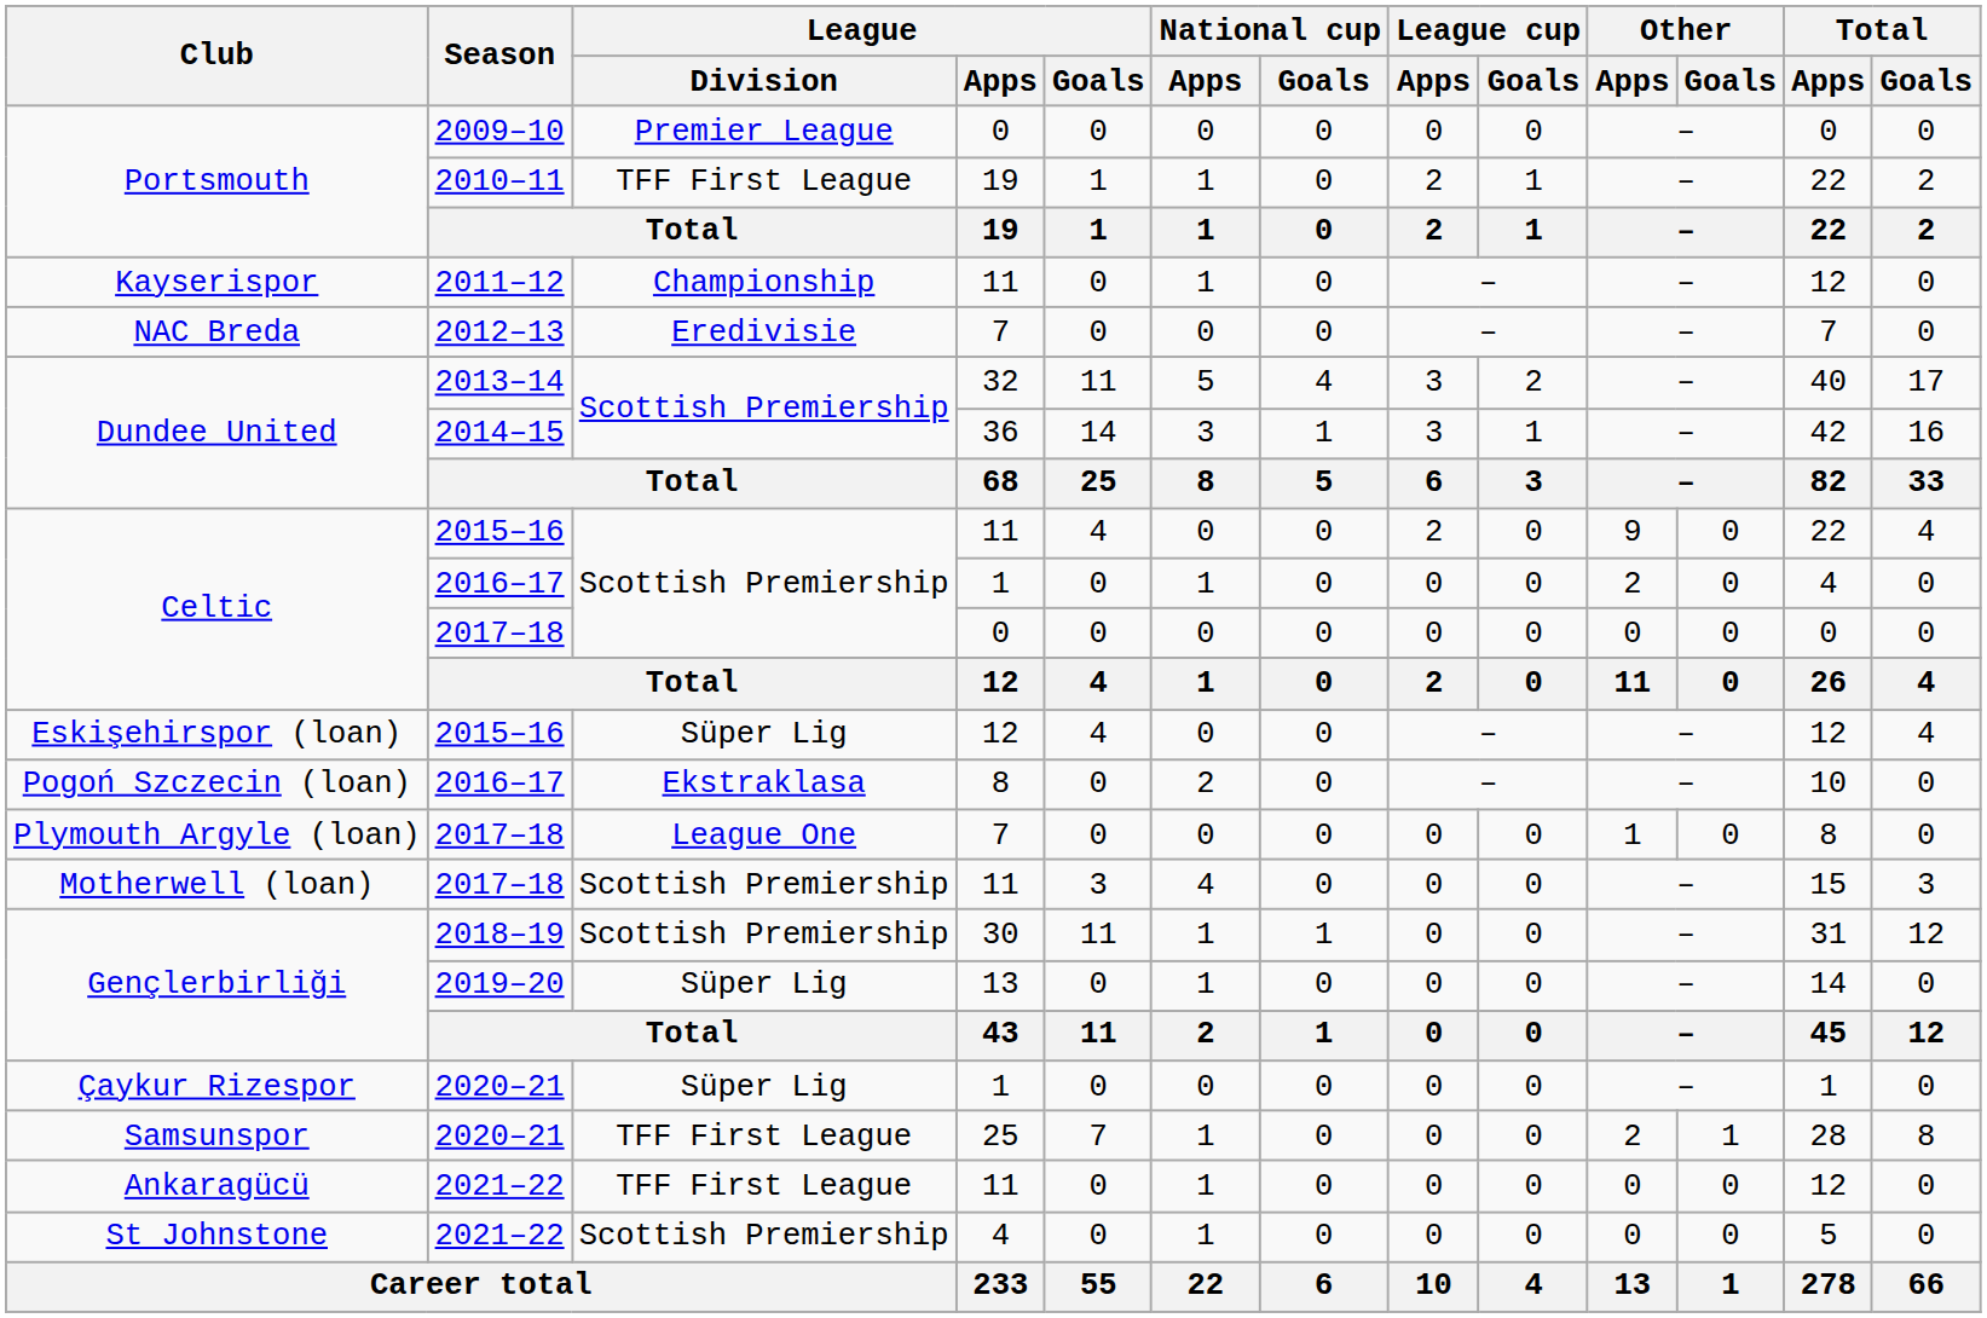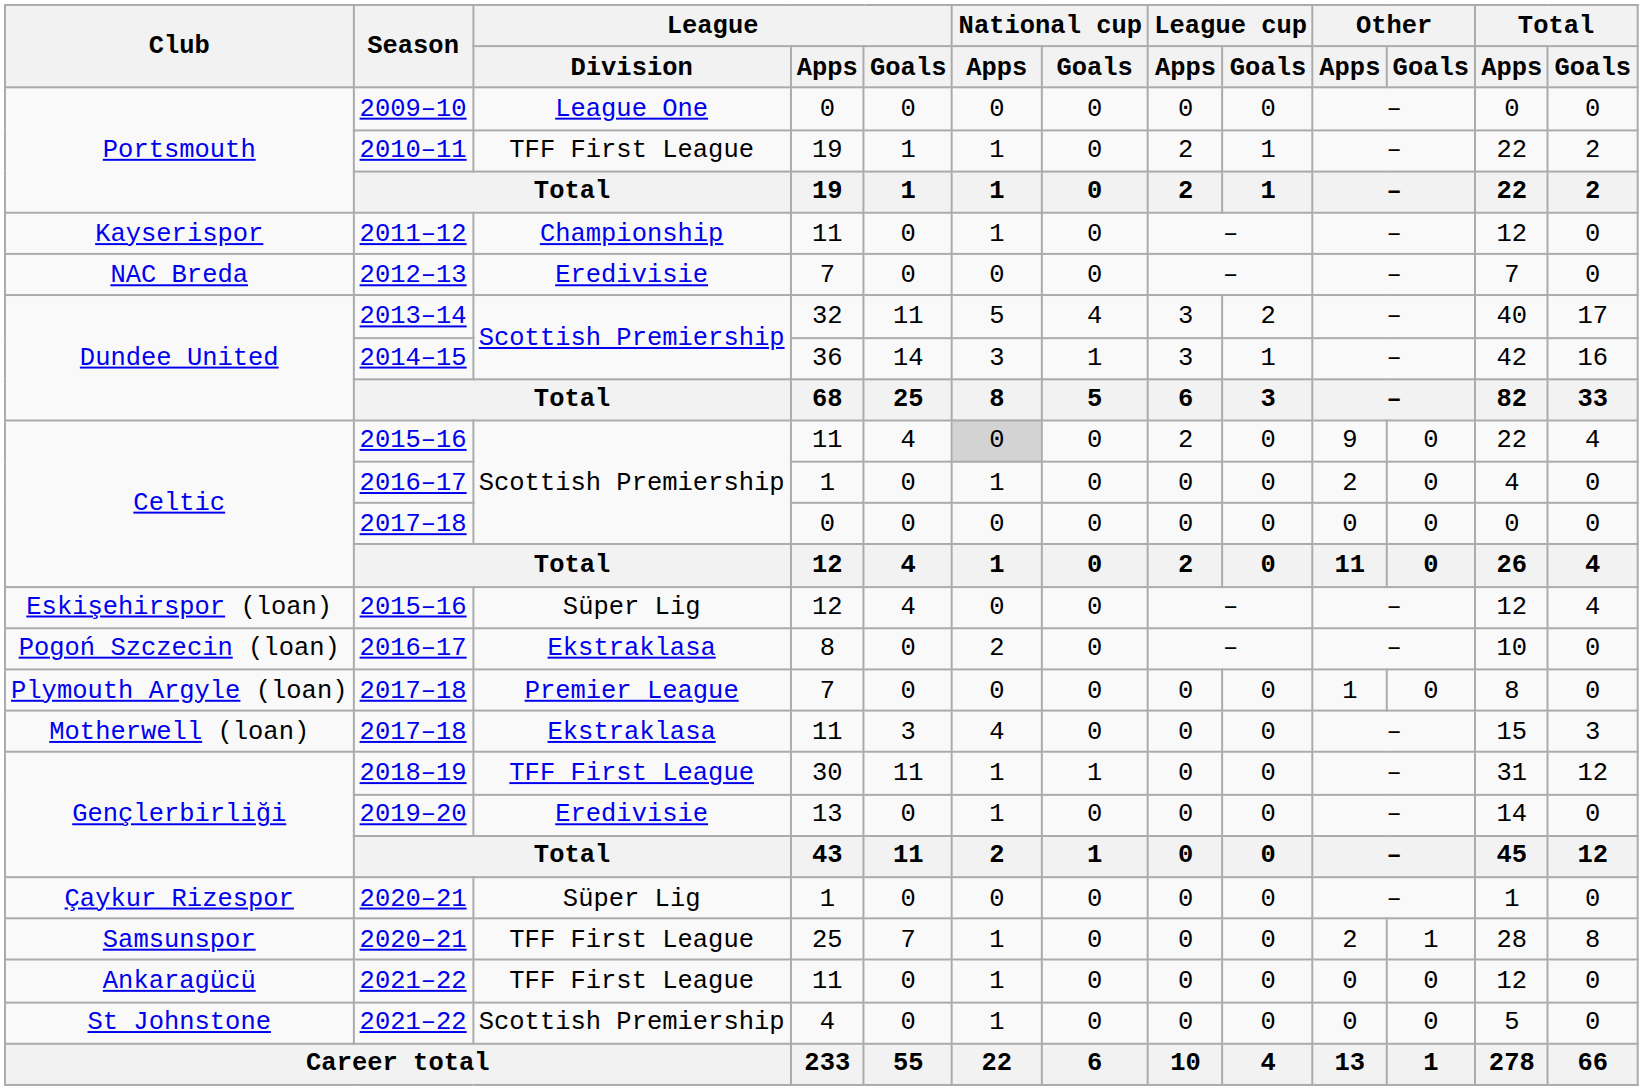 <table class="wikitable" style="text-align: center">
 <tr>
 <th rowspan="2">Club</th>
 <th rowspan="2">Season</th>
 <th colspan="3">League</th>
 <th colspan="2">National cup</th>
 <th colspan="2">League cup</th>
 <th colspan="2">Other</th>
 <th colspan="2">Total</th>
 </tr>
 <tr>
 <th>Division</th>
 <th>Apps</th>
 <th>Goals</th>
 <th>Apps</th>
 <th>Goals</th>
 <th>Apps</th>
 <th>Goals</th>
 <th>Apps</th>
 <th>Goals</th>
 <th>Apps</th>
 <th>Goals</th>
 </tr>
 <tr>
 <td rowspan="3"><a href='#'>Portsmouth</a></td>
 <td><a href='#'>2009–10</a></td>
-<td><a href='#'>Premier League</a></td>
+<td><a href='#'>League One</a></td>
 <td>0</td>
 <td>0</td>
 <td>0</td>
 <td>0</td>
 <td>0</td>
 <td>0</td>
 <td colspan="2">–</td>
 <td>0</td>
 <td>0</td>
 </tr>
 <tr>
 <td><a href='#'>2010–11</a></td>
 <td>TFF First League</td>
 <td>19</td>
 <td>1</td>
 <td>1</td>
 <td>0</td>
 <td>2</td>
 <td>1</td>
 <td colspan="2">–</td>
 <td>22</td>
 <td>2</td>
 </tr>
 <tr>
 <th colspan="2">Total</th>
 <th>19</th>
 <th>1</th>
 <th>1</th>
 <th>0</th>
 <th>2</th>
 <th>1</th>
 <th colspan="2">–</th>
 <th>22</th>
 <th>2</th>
 </tr>
 <tr>
 <td><a href='#'>Kayserispor</a></td>
 <td><a href='#'>2011–12</a></td>
 <td><a href='#'>Championship</a></td>
 <td>11</td>
 <td>0</td>
 <td>1</td>
 <td>0</td>
 <td colspan="2">–</td>
 <td colspan="2">–</td>
 <td>12</td>
 <td>0</td>
 </tr>
 <tr>
 <td><a href='#'>NAC Breda</a></td>
 <td><a href='#'>2012–13</a></td>
 <td><a href='#'>Eredivisie</a></td>
 <td>7</td>
 <td>0</td>
 <td>0</td>
 <td>0</td>
 <td colspan="2">–</td>
 <td colspan="2">–</td>
 <td>7</td>
 <td>0</td>
 </tr>
 <tr>
 <td rowspan="3"><a href='#'>Dundee United</a></td>
 <td><a href='#'>2013–14</a></td>
 <td rowspan="2"><a href='#'>Scottish Premiership</a></td>
 <td>32</td>
 <td>11</td>
 <td>5</td>
 <td>4</td>
 <td>3</td>
 <td>2</td>
 <td colspan="2">–</td>
 <td>40</td>
 <td>17</td>
 </tr>
 <tr>
 <td><a href='#'>2014–15</a></td>
 <td>36</td>
 <td>14</td>
 <td>3</td>
 <td>1</td>
 <td>3</td>
 <td>1</td>
 <td colspan="2">–</td>
 <td>42</td>
 <td>16</td>
 </tr>
 <tr>
 <th colspan="2">Total</th>
 <th>68</th>
 <th>25</th>
 <th>8</th>
 <th>5</th>
 <th>6</th>
 <th>3</th>
 <th colspan="2">–</th>
 <th>82</th>
 <th>33</th>
 </tr>
 <tr>
 <td rowspan="4"><a href='#'>Celtic</a></td>
 <td><a href='#'>2015–16</a></td>
 <td rowspan="3">Scottish Premiership</td>
 <td>11</td>
 <td>4</td>
-<td>0</td>
+<td style="background: lightgrey;">0</td>
 <td>0</td>
 <td>2</td>
 <td>0</td>
 <td>9</td>
 <td>0</td>
 <td>22</td>
 <td>4</td>
 </tr>
 <tr>
 <td><a href='#'>2016–17</a></td>
 <td>1</td>
 <td>0</td>
 <td>1</td>
 <td>0</td>
 <td>0</td>
 <td>0</td>
 <td>2</td>
 <td>0</td>
 <td>4</td>
 <td>0</td>
 </tr>
 <tr>
 <td><a href='#'>2017–18</a></td>
 <td>0</td>
 <td>0</td>
 <td>0</td>
 <td>0</td>
 <td>0</td>
 <td>0</td>
 <td>0</td>
 <td>0</td>
 <td>0</td>
 <td>0</td>
 </tr>
 <tr>
 <th colspan="2">Total</th>
 <th>12</th>
 <th>4</th>
 <th>1</th>
 <th>0</th>
 <th>2</th>
 <th>0</th>
 <th>11</th>
 <th>0</th>
 <th>26</th>
 <th>4</th>
 </tr>
 <tr>
 <td><a href='#'>Eskişehirspor</a> (loan)</td>
 <td><a href='#'>2015–16</a></td>
 <td>Süper Lig</td>
 <td>12</td>
 <td>4</td>
 <td>0</td>
 <td>0</td>
 <td colspan="2">–</td>
 <td colspan="2">–</td>
 <td>12</td>
 <td>4</td>
 </tr>
 <tr>
 <td><a href='#'>Pogoń Szczecin</a> (loan)</td>
 <td><a href='#'>2016–17</a></td>
 <td><a href='#'>Ekstraklasa</a></td>
 <td>8</td>
 <td>0</td>
 <td>2</td>
 <td>0</td>
 <td colspan="2">–</td>
 <td colspan="2">–</td>
 <td>10</td>
 <td>0</td>
 </tr>
 <tr>
 <td><a href='#'>Plymouth Argyle</a> (loan)</td>
 <td><a href='#'>2017–18</a></td>
-<td><a href='#'>League One</a></td>
+<td><a href='#'>Premier League</a></td>
 <td>7</td>
 <td>0</td>
 <td>0</td>
 <td>0</td>
 <td>0</td>
 <td>0</td>
 <td>1</td>
 <td>0</td>
 <td>8</td>
 <td>0</td>
 </tr>
 <tr>
 <td><a href='#'>Motherwell</a> (loan)</td>
 <td><a href='#'>2017–18</a></td>
-<td>Scottish Premiership</td>
+<td><a href='#'>Ekstraklasa</a></td>
 <td>11</td>
 <td>3</td>
 <td>4</td>
 <td>0</td>
 <td>0</td>
 <td>0</td>
 <td colspan="2">–</td>
 <td>15</td>
 <td>3</td>
 </tr>
 <tr>
 <td rowspan="3"><a href='#'>Gençlerbirliği</a></td>
 <td><a href='#'>2018–19</a></td>
-<td>Scottish Premiership</td>
+<td><a href='#'>TFF First League</a></td>
 <td>30</td>
 <td>11</td>
 <td>1</td>
 <td>1</td>
 <td>0</td>
 <td>0</td>
 <td colspan="2">–</td>
 <td>31</td>
 <td>12</td>
 </tr>
 <tr>
 <td><a href='#'>2019–20</a></td>
-<td>Süper Lig</td>
+<td><a href='#'>Eredivisie</a></td>
 <td>13</td>
 <td>0</td>
 <td>1</td>
 <td>0</td>
 <td>0</td>
 <td>0</td>
 <td colspan="2">–</td>
 <td>14</td>
 <td>0</td>
 </tr>
 <tr>
 <th colspan="2">Total</th>
 <th>43</th>
 <th>11</th>
 <th>2</th>
 <th>1</th>
 <th>0</th>
 <th>0</th>
 <th colspan="2">–</th>
 <th>45</th>
 <th>12</th>
 </tr>
 <tr>
 <td><a href='#'>Çaykur Rizespor</a></td>
 <td><a href='#'>2020–21</a></td>
 <td>Süper Lig</td>
 <td>1</td>
 <td>0</td>
 <td>0</td>
 <td>0</td>
 <td>0</td>
 <td>0</td>
 <td colspan="2">–</td>
 <td>1</td>
 <td>0</td>
 </tr>
 <tr>
 <td><a href='#'>Samsunspor</a></td>
 <td><a href='#'>2020–21</a></td>
 <td>TFF First League</td>
 <td>25</td>
 <td>7</td>
 <td>1</td>
 <td>0</td>
 <td>0</td>
 <td>0</td>
 <td>2</td>
 <td>1</td>
 <td>28</td>
 <td>8</td>
 </tr>
 <tr>
 <td><a href='#'>Ankaragücü</a></td>
 <td><a href='#'>2021–22</a></td>
 <td>TFF First League</td>
 <td>11</td>
 <td>0</td>
 <td>1</td>
 <td>0</td>
 <td>0</td>
 <td>0</td>
 <td>0</td>
 <td>0</td>
 <td>12</td>
 <td>0</td>
 </tr>
 <tr>
 <td><a href='#'>St Johnstone</a></td>
 <td><a href='#'>2021–22</a></td>
 <td>Scottish Premiership</td>
 <td>4</td>
 <td>0</td>
 <td>1</td>
 <td>0</td>
 <td>0</td>
 <td>0</td>
 <td>0</td>
 <td>0</td>
 <td>5</td>
 <td>0</td>
 </tr>
 <tr>
 <th colspan="3">Career total</th>
 <th>233</th>
 <th>55</th>
 <th>22</th>
 <th>6</th>
 <th>10</th>
 <th>4</th>
 <th>13</th>
 <th>1</th>
 <th>278</th>
 <th>66</th>
 </tr>
 </table>
